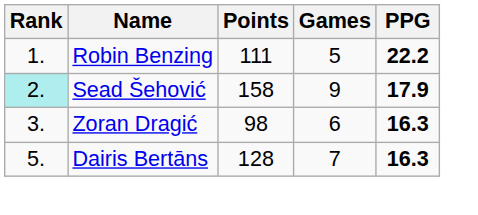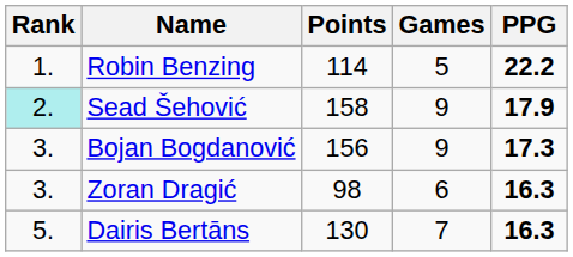 <table class="wikitable" style="text-align: center;">
 <tr>
 <th>Rank</th>
 <th>Name</th>
 <th>Points</th>
 <th>Games</th>
 <th width=40>PPG</th>
 </tr>
 <tr>
 <td>1.</td>
 <td align="left"> <a href='#'>Robin Benzing</a></td>
-<td>111</td>
+<td>114</td>
 <td>5</td>
 <td><strong>22.2</strong></td>
 </tr>
 <tr>
 <td style="background: paleturquoise;">2.</td>
 <td align="left"> <a href='#'>Sead Šehović</a></td>
 <td>158</td>
 <td>9</td>
 <td><strong>17.9</strong></td>
 </tr>
 <tr>
 <td>3.</td>
+<td align="left"> <a href='#'>Bojan Bogdanović</a></td>
+<td>156</td>
+<td>9</td>
+<td><strong>17.3</strong></td>
+</tr>
+<tr>
+<td>3.</td>
 <td align="left"> <a href='#'>Zoran Dragić</a></td>
 <td>98</td>
 <td>6</td>
 <td><strong>16.3</strong></td>
 </tr>
 <tr>
 <td>5.</td>
 <td align="left"> <a href='#'>Dairis Bertāns</a></td>
-<td>128</td>
+<td>130</td>
 <td>7</td>
 <td><strong>16.3</strong></td>
 </tr>
 </table>
